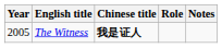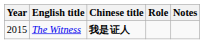 <table class="wikitable sortable">
 <tr>
 <th>Year</th>
 <th>English title</th>
 <th>Chinese title</th>
 <th>Role</th>
 <th class="unsortable">Notes</th>
 </tr>
 <tr>
-<td>2005</td>
+<td>2015</td>
 <td><em><a href='#'>The Witness</a></em></td>
 <td><strong>我是证人</strong></td>
 <td></td>
 <td></td>
 </tr>
 </table>
